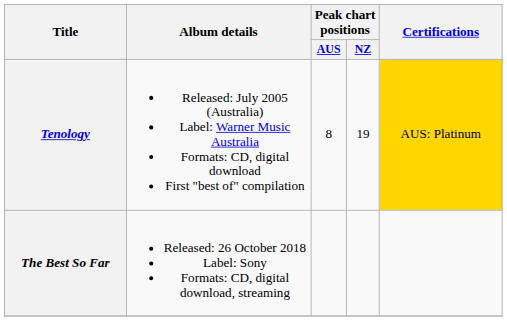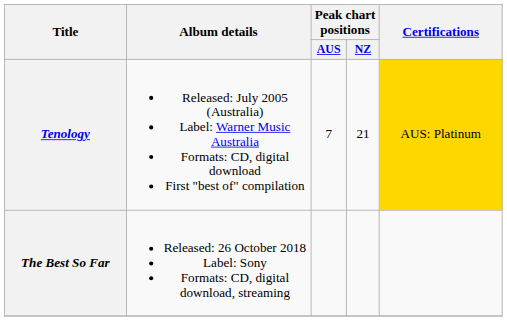 <table class="wikitable plainrowheaders" style="text-align:center;">
 <tr>
 <th scope="col" rowspan="2" style="width:14em;">Title</th>
 <th scope="col" rowspan="2" style="width:20em;">Album details</th>
 <th scope="col" colspan="2">Peak chart positions</th>
 <th scope="col" rowspan="2" style="width:12em;"><a href='#'>Certifications</a></th>
 </tr>
 <tr>
 <th scope="col" style="width:3em;font-size:90%;"><a href='#'>AUS</a><br></th>
 <th scope="col" style="width:3em;font-size:90%;"><a href='#'>NZ</a><br></th>
 </tr>
 <tr>
 <th scope="row"><em><a href='#'>Tenology</a></em></th>
 <td><br><ul><li>Released: July 2005 <span>(Australia)</span></li><li>Label: <a href='#'>Warner Music Australia</a></li><li>Formats: CD, digital download</li><li>First "best of" compilation</li></ul></td>
-<td>8</td>
-<td>19</td>
+<td>7</td>
+<td>21</td>
 <td style="background: gold;">AUS: Platinum</td>
 </tr>
 <tr>
 <th scope="row"><em>The Best So Far</em></th>
 <td><br><ul><li>Released: 26 October 2018</li><li>Label: Sony</li><li>Formats: CD, digital download, streaming</li></ul></td>
 <td></td>
 <td></td>
 <td></td>
 </tr>
 <tr>
 </tr>
 </table>
